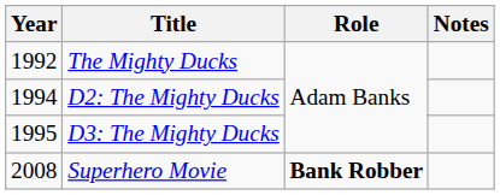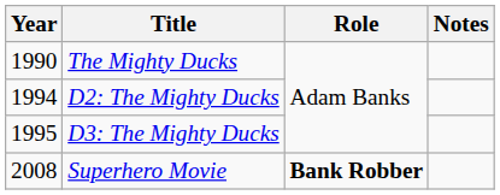 <table class="wikitable sortable">
 <tr>
 <th>Year</th>
 <th>Title</th>
 <th>Role</th>
 <th>Notes</th>
 </tr>
 <tr>
-<td>1992</td>
+<td>1990</td>
 <td><a href='#'><em>The Mighty Ducks</em></a></td>
 <td rowspan="3">Adam Banks</td>
 <td></td>
 </tr>
 <tr>
 <td>1994</td>
 <td><em><a href='#'>D2: The Mighty Ducks</a></em></td>
 <td></td>
 </tr>
 <tr>
 <td>1995</td>
 <td><em><a href='#'>D3: The Mighty Ducks</a></em></td>
 <td></td>
 </tr>
 <tr>
 <td>2008</td>
 <td><em><a href='#'>Superhero Movie</a></em></td>
 <td><strong>Bank Robber</strong></td>
 <td></td>
 </tr>
 </table>
